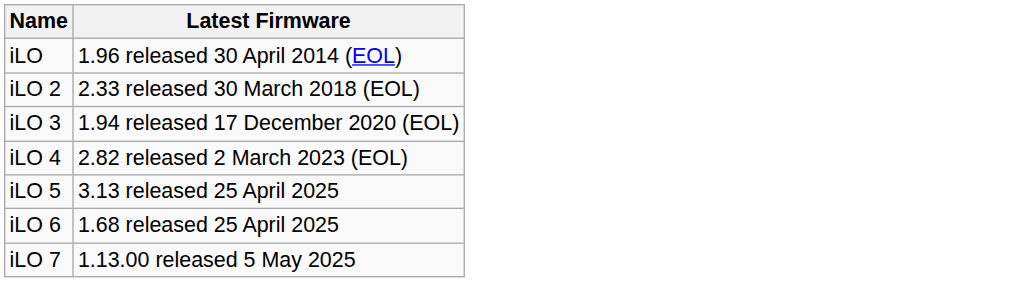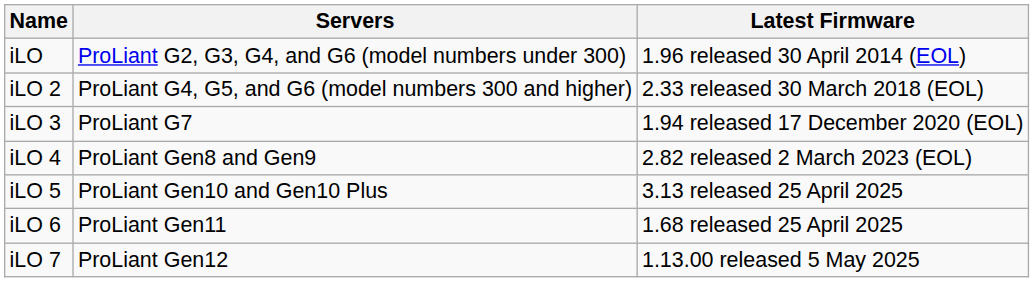 <table class="wikitable collapsible" style="clear:both;">
 <tr>
 <th>Name</th>
+<th>Servers</th>
 <th>Latest Firmware</th>
 </tr>
 <tr>
 <td>iLO</td>
+<td><a href='#'>ProLiant</a> G2, G3, G4, and G6 (model numbers under 300)</td>
 <td>1.96 released 30 April 2014 (<a href='#'>EOL</a>)</td>
 </tr>
 <tr>
 <td>iLO 2</td>
+<td>ProLiant G4, G5, and G6 (model numbers 300 and higher)</td>
 <td>2.33 released 30 March 2018 (EOL)</td>
 </tr>
 <tr>
 <td>iLO 3</td>
+<td>ProLiant G7</td>
 <td>1.94 released 17 December 2020 (EOL)</td>
 </tr>
 <tr>
 <td>iLO 4</td>
+<td>ProLiant Gen8 and Gen9</td>
 <td>2.82 released 2 March 2023 (EOL)</td>
 </tr>
 <tr>
 <td>iLO 5</td>
+<td>ProLiant Gen10 and Gen10 Plus</td>
 <td>3.13 released 25 April 2025</td>
 </tr>
 <tr>
 <td>iLO 6</td>
+<td>ProLiant Gen11</td>
 <td>1.68 released 25 April 2025</td>
 </tr>
 <tr>
 <td>iLO 7</td>
+<td>ProLiant Gen12</td>
 <td>1.13.00 released 5 May 2025</td>
 </tr>
 </table>
